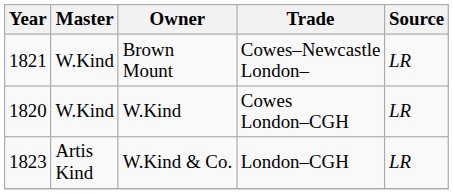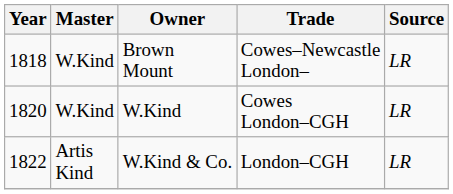 <table class=" wikitable">
 <tr>
 <th>Year</th>
 <th>Master</th>
 <th>Owner</th>
 <th>Trade</th>
 <th>Source</th>
 </tr>
 <tr>
-<td>1821</td>
+<td>1818</td>
 <td>W.Kind</td>
 <td>Brown<br>Mount</td>
 <td>Cowes–Newcastle<br>London–</td>
 <td><em>LR</em></td>
 </tr>
 <tr>
 <td>1820</td>
 <td>W.Kind</td>
 <td>W.Kind</td>
 <td>Cowes<br>London–CGH</td>
 <td><em>LR</em></td>
 </tr>
 <tr>
-<td>1823</td>
+<td>1822</td>
 <td>Artis<br>Kind</td>
 <td>W.Kind & Co.</td>
 <td>London–CGH</td>
 <td><em>LR</em></td>
 </tr>
 <tr>
 </tr>
 </table>
